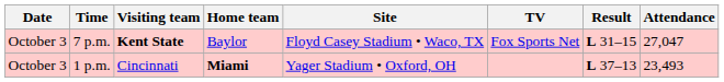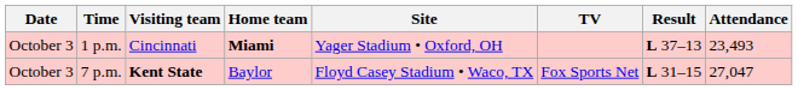 <table class="wikitable" style="font-size:95%;">
 <tr>
 <th>Date</th>
 <th>Time</th>
 <th>Visiting team</th>
 <th>Home team</th>
 <th>Site</th>
 <th>TV</th>
 <th>Result</th>
 <th>Attendance</th>
 </tr>
 <tr style="background:#fcc;">
 <td>October 3</td>
+<td>1 p.m.</td>
+<td><a href='#'>Cincinnati</a></td>
+<td><strong>Miami</strong></td>
+<td><a href='#'>Yager Stadium</a> • <a href='#'>Oxford, OH</a></td>
+<td></td>
+<td><strong>L</strong> 37–13</td>
+<td>23,493</td>
+</tr>
+<tr style="background:#fcc;">
+<td>October 3</td>
 <td>7 p.m.</td>
 <td><strong>Kent State</strong></td>
 <td><a href='#'>Baylor</a></td>
 <td><a href='#'>Floyd Casey Stadium</a> • <a href='#'>Waco, TX</a></td>
 <td><a href='#'>Fox Sports Net</a></td>
 <td><strong>L</strong> 31–15</td>
 <td>27,047</td>
 </tr>
-<tr style="background:#fcc;">
-<td>October 3</td>
-<td>1 p.m.</td>
-<td><a href='#'>Cincinnati</a></td>
-<td><strong>Miami</strong></td>
-<td><a href='#'>Yager Stadium</a> • <a href='#'>Oxford, OH</a></td>
-<td></td>
-<td><strong>L</strong> 37–13</td>
-<td>23,493</td>
-</tr>
 </table>
